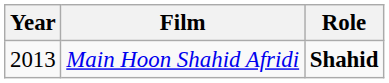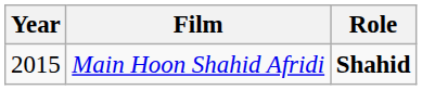 <table class="wikitable">
 <tr>
 <th>Year</th>
 <th>Film</th>
 <th>Role</th>
 </tr>
 <tr>
-<td>2013</td>
+<td>2015</td>
 <td><em><a href='#'>Main Hoon Shahid Afridi</a></em></td>
 <td><strong>Shahid</strong></td>
 </tr>
 </table>
